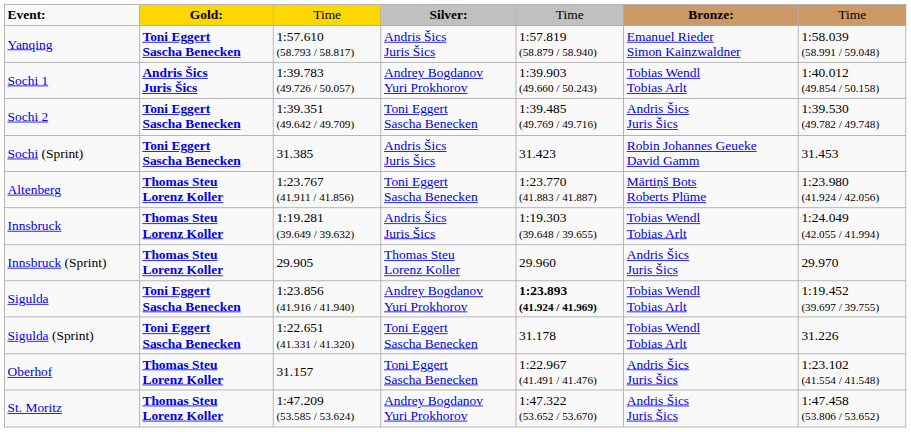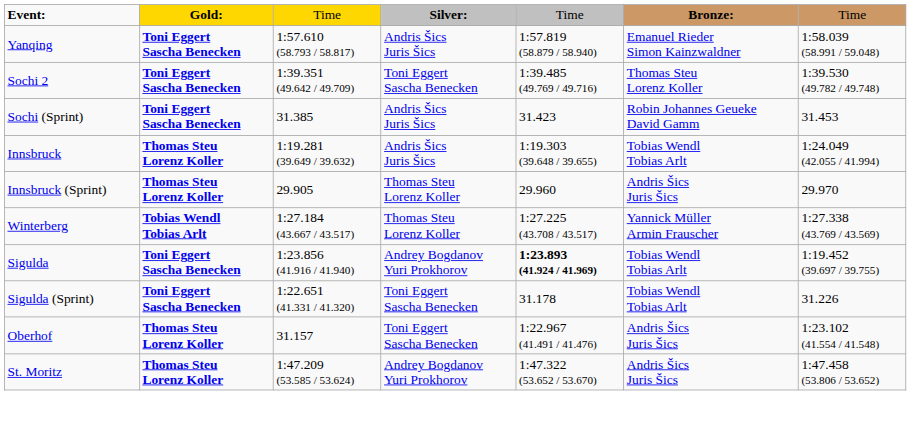 <table class="wikitable" style="width:85%;">
 <tr>
 <td><strong>Event:</strong></td>
 <td style="text-align:center; background:gold;"><strong>Gold:</strong></td>
 <td style="text-align:center; background:gold;">Time</td>
 <td style="text-align:center; background:silver;"><strong>Silver:</strong></td>
 <td style="text-align:center; background:silver;">Time</td>
 <td style="text-align:center; background:#c96;"><strong>Bronze:</strong></td>
 <td style="text-align:center; background:#c96;">Time</td>
 </tr>
 <tr>
 <td><a href='#'>Yanqing</a></td>
 <td><strong><a href='#'>Toni Eggert</a><br><a href='#'>Sascha Benecken</a><br></strong></td>
 <td>1:57.610<br><small>(58.793 / 58.817)</small></td>
 <td><a href='#'>Andris Šics</a><br><a href='#'>Juris Šics</a><br></td>
 <td>1:57.819<br><small>(58.879 / 58.940)</small></td>
 <td><a href='#'>Emanuel Rieder</a><br><a href='#'>Simon Kainzwaldner</a><br></td>
 <td>1:58.039<br><small>(58.991 / 59.048)</small></td>
 </tr>
 <tr>
-<td><a href='#'>Sochi 1</a></td>
-<td><strong><a href='#'>Andris Šics</a><br><a href='#'>Juris Šics</a><br></strong></td>
-<td>1:39.783<br><small>(49.726 / 50.057)</small></td>
-<td><a href='#'>Andrey Bogdanov</a><br><a href='#'>Yuri Prokhorov</a><br></td>
-<td>1:39.903<br><small>(49.660 / 50.243)</small></td>
-<td><a href='#'>Tobias Wendl</a><br><a href='#'>Tobias Arlt</a><br></td>
-<td>1:40.012<br><small>(49.854 / 50.158)</small></td>
-</tr>
-<tr>
 <td><a href='#'>Sochi 2</a></td>
 <td><strong><a href='#'>Toni Eggert</a><br><a href='#'>Sascha Benecken</a><br></strong></td>
 <td>1:39.351<br><small>(49.642 / 49.709)</small></td>
 <td><a href='#'>Toni Eggert</a><br><a href='#'>Sascha Benecken</a><br></td>
 <td>1:39.485<br><small>(49.769 / 49.716)</small></td>
-<td><a href='#'>Andris Šics</a><br><a href='#'>Juris Šics</a><br></td>
+<td><a href='#'>Thomas Steu</a><br><a href='#'>Lorenz Koller</a><br></td>
 <td>1:39.530<br><small>(49.782 / 49.748)</small></td>
 </tr>
 <tr>
 <td><a href='#'>Sochi</a> (Sprint)</td>
 <td><strong><a href='#'>Toni Eggert</a><br><a href='#'>Sascha Benecken</a><br></strong></td>
 <td>31.385</td>
 <td><a href='#'>Andris Šics</a><br><a href='#'>Juris Šics</a><br></td>
 <td>31.423</td>
 <td><a href='#'>Robin Johannes Geueke</a><br><a href='#'>David Gamm</a><br></td>
 <td>31.453</td>
-</tr>
-<tr>
-<td><a href='#'>Altenberg</a></td>
-<td><strong><a href='#'>Thomas Steu</a><br><a href='#'>Lorenz Koller</a><br></strong></td>
-<td>1:23.767<br><small>(41.911 / 41.856)</small></td>
-<td><a href='#'>Toni Eggert</a><br><a href='#'>Sascha Benecken</a><br></td>
-<td>1:23.770<br><small>(41.883 / 41.887)</small></td>
-<td><a href='#'>Mārtiņš Bots</a><br><a href='#'>Roberts Plūme</a><br></td>
-<td>1:23.980<br><small>(41.924 / 42.056)</small></td>
 </tr>
 <tr>
 <td><a href='#'>Innsbruck</a></td>
 <td><strong><a href='#'>Thomas Steu</a><br><a href='#'>Lorenz Koller</a><br></strong></td>
 <td>1:19.281<br><small>(39.649 / 39.632)</small></td>
 <td><a href='#'>Andris Šics</a><br><a href='#'>Juris Šics</a><br></td>
 <td>1:19.303<br><small>(39.648 / 39.655)</small></td>
 <td><a href='#'>Tobias Wendl</a><br><a href='#'>Tobias Arlt</a><br></td>
 <td>1:24.049<br><small>(42.055 / 41.994)</small></td>
 </tr>
 <tr>
 <td><a href='#'>Innsbruck</a> (Sprint)</td>
 <td><strong><a href='#'>Thomas Steu</a><br><a href='#'>Lorenz Koller</a><br></strong></td>
 <td>29.905</td>
 <td><a href='#'>Thomas Steu</a><br><a href='#'>Lorenz Koller</a><br></td>
 <td>29.960</td>
 <td><a href='#'>Andris Šics</a><br><a href='#'>Juris Šics</a><br></td>
 <td>29.970</td>
+</tr>
+<tr>
+<td><a href='#'>Winterberg</a></td>
+<td><strong><a href='#'>Tobias Wendl</a><br><a href='#'>Tobias Arlt</a><br></strong></td>
+<td>1:27.184<br><small>(43.667 / 43.517)</small></td>
+<td><a href='#'>Thomas Steu</a><br><a href='#'>Lorenz Koller</a><br></td>
+<td>1:27.225<br><small>(43.708 / 43.517)</small></td>
+<td><a href='#'>Yannick Müller</a><br><a href='#'>Armin Frauscher</a><br></td>
+<td>1:27.338<br><small>(43.769 / 43.569)</small></td>
 </tr>
 <tr>
 <td><a href='#'>Sigulda</a></td>
 <td><strong><a href='#'>Toni Eggert</a><br><a href='#'>Sascha Benecken</a><br></strong></td>
 <td>1:23.856<br><small>(41.916 / 41.940)</small></td>
 <td><a href='#'>Andrey Bogdanov</a><br><a href='#'>Yuri Prokhorov</a><br></td>
 <td><strong>1:23.893<br><small>(41.924 / 41.969)</small></strong></td>
 <td><a href='#'>Tobias Wendl</a><br><a href='#'>Tobias Arlt</a><br></td>
 <td>1:19.452<br><small>(39.697 / 39.755)</small></td>
 </tr>
 <tr>
 <td><a href='#'>Sigulda</a> (Sprint)</td>
 <td><strong><a href='#'>Toni Eggert</a><br><a href='#'>Sascha Benecken</a><br></strong></td>
 <td>1:22.651<br><small>(41.331 / 41.320)</small></td>
 <td><a href='#'>Toni Eggert</a><br><a href='#'>Sascha Benecken</a><br></td>
 <td>31.178</td>
 <td><a href='#'>Tobias Wendl</a><br><a href='#'>Tobias Arlt</a><br></td>
 <td>31.226</td>
 </tr>
 <tr>
 <td><a href='#'>Oberhof</a></td>
 <td><strong><a href='#'>Thomas Steu</a><br><a href='#'>Lorenz Koller</a><br></strong></td>
 <td>31.157</td>
 <td><a href='#'>Toni Eggert</a><br><a href='#'>Sascha Benecken</a><br></td>
 <td>1:22.967<br><small>(41.491 / 41.476)</small></td>
 <td><a href='#'>Andris Šics</a><br><a href='#'>Juris Šics</a><br></td>
 <td>1:23.102<br><small>(41.554 / 41.548)</small></td>
 </tr>
 <tr>
 <td><a href='#'>St. Moritz</a></td>
 <td><strong><a href='#'>Thomas Steu</a><br><a href='#'>Lorenz Koller</a><br></strong></td>
 <td>1:47.209<br><small>(53.585 / 53.624)</small></td>
 <td><a href='#'>Andrey Bogdanov</a><br><a href='#'>Yuri Prokhorov</a><br></td>
 <td>1:47.322<br><small>(53.652 / 53.670)</small></td>
 <td><a href='#'>Andris Šics</a><br><a href='#'>Juris Šics</a><br></td>
 <td>1:47.458<br><small>(53.806 / 53.652)</small></td>
 </tr>
 </table>
